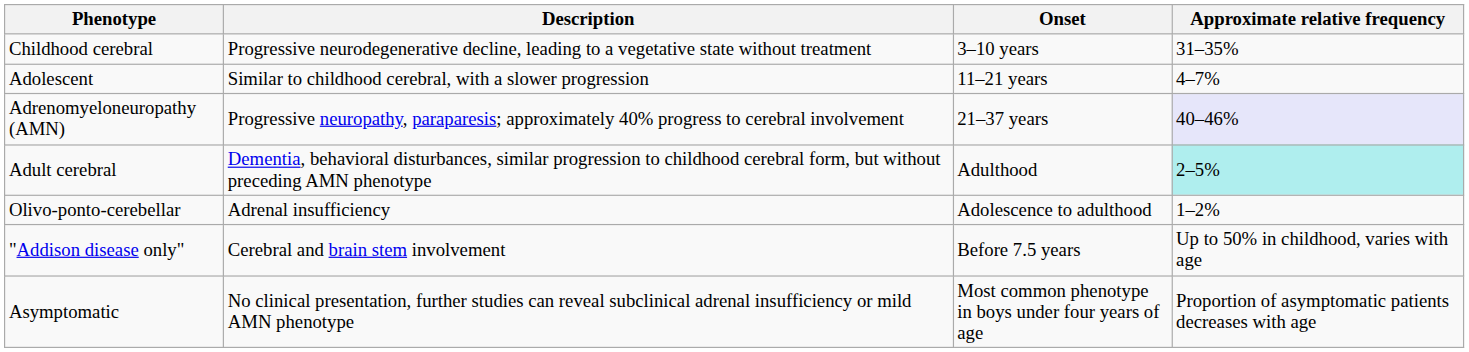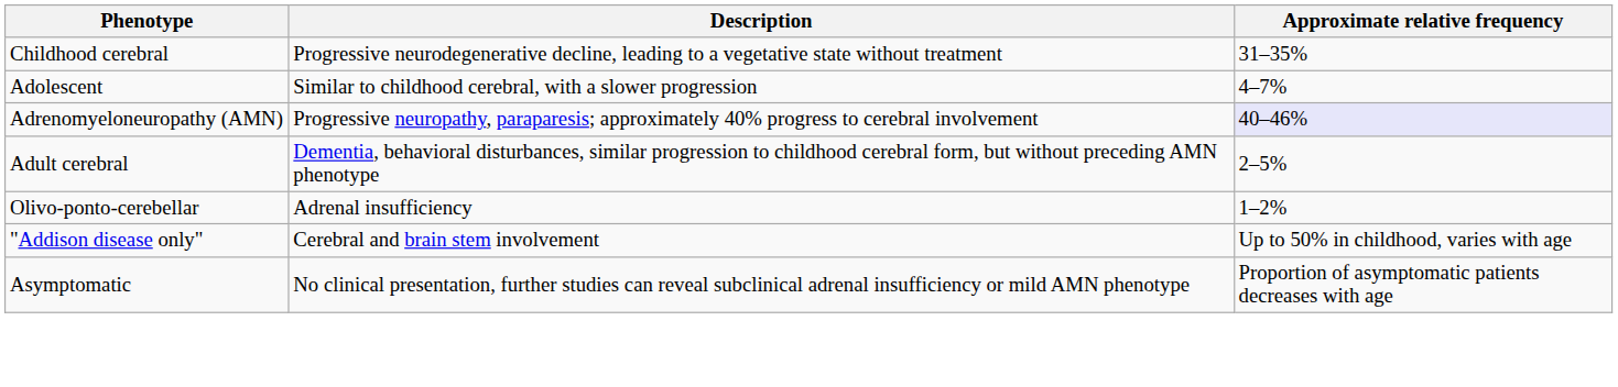 <table class="wikitable">
 <tr>
 <th width=15%>Phenotype</th>
 <th width=50%>Description</th>
-<th width=15%>Onset</th>
 <th width=20%>Approximate relative frequency</th>
 </tr>
 <tr>
 <td>Childhood cerebral</td>
 <td>Progressive neurodegenerative decline, leading to a vegetative state without treatment</td>
-<td>3–10 years</td>
 <td>31–35%</td>
 </tr>
 <tr>
 <td>Adolescent</td>
 <td>Similar to childhood cerebral, with a slower progression</td>
-<td>11–21 years</td>
 <td>4–7%</td>
 </tr>
 <tr>
 <td>Adrenomyeloneuropathy (AMN)</td>
 <td>Progressive <a href='#'>neuropathy</a>, <a href='#'>paraparesis</a>; approximately 40% progress to cerebral involvement</td>
-<td>21–37 years</td>
 <td style="background: lavender;">40–46%</td>
 </tr>
 <tr>
 <td>Adult cerebral</td>
 <td><a href='#'>Dementia</a>, behavioral disturbances, similar progression to childhood cerebral form, but without preceding AMN phenotype</td>
-<td>Adulthood</td>
-<td style="background: paleturquoise;">2–5%</td>
+<td>2–5%</td>
 </tr>
 <tr>
 <td>Olivo-ponto-cerebellar</td>
 <td>Adrenal insufficiency</td>
-<td>Adolescence to adulthood</td>
 <td>1–2%</td>
 </tr>
 <tr>
 <td>"<a href='#'>Addison disease</a> only"</td>
 <td>Cerebral and <a href='#'>brain stem</a> involvement</td>
-<td>Before 7.5 years</td>
 <td>Up to 50% in childhood, varies with age</td>
 </tr>
 <tr>
 <td>Asymptomatic</td>
 <td>No clinical presentation, further studies can reveal subclinical adrenal insufficiency or mild AMN phenotype</td>
-<td>Most common phenotype in boys under four years of age</td>
 <td>Proportion of asymptomatic patients decreases with age</td>
 </tr>
 </table>
